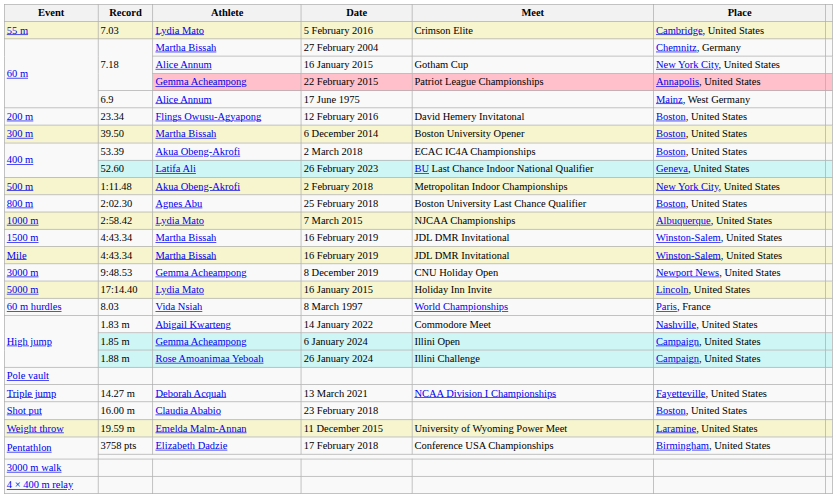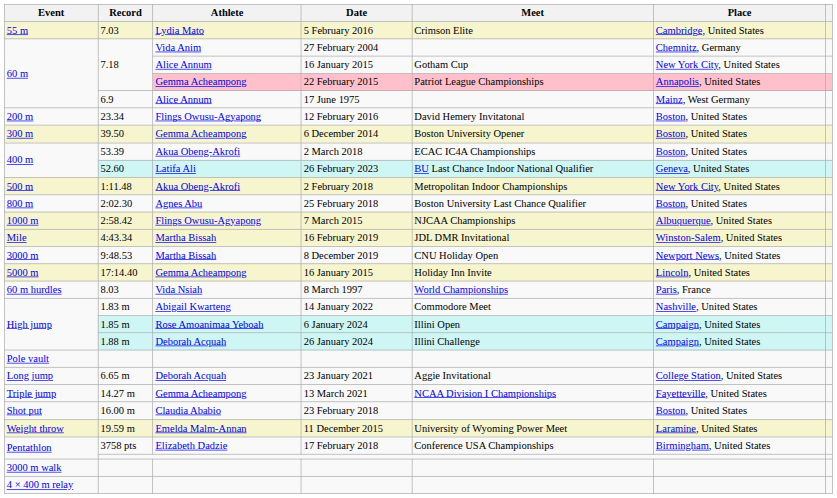 <table class="wikitable" style="font-size:95%; width: 95%;">
 <tr>
 <th>Event</th>
 <th>Record</th>
 <th>Athlete</th>
 <th>Date</th>
 <th>Meet</th>
 <th>Place</th>
 <th></th>
 </tr>
 <tr style="background:#f6F5CE;">
 <td><a href='#'>55 m</a></td>
 <td>7.03</td>
 <td><a href='#'>Lydia Mato</a></td>
 <td>5 February 2016</td>
 <td>Crimson Elite</td>
 <td><a href='#'>Cambridge</a>, United States</td>
 <td></td>
 </tr>
 <tr>
 <td rowspan=4><a href='#'>60 m</a></td>
 <td rowspan=3>7.18</td>
-<td><a href='#'>Martha Bissah</a></td>
+<td><a href='#'>Vida Anim</a></td>
 <td>27 February 2004</td>
 <td></td>
 <td><a href='#'>Chemnitz</a>, Germany</td>
 <td></td>
 </tr>
 <tr>
 <td><a href='#'>Alice Annum</a></td>
 <td>16 January 2015</td>
 <td>Gotham Cup</td>
 <td><a href='#'>New York City</a>, United States</td>
 <td></td>
 </tr>
 <tr style="background:pink">
 <td><a href='#'>Gemma Acheampong</a></td>
 <td>22 February 2015</td>
 <td>Patriot League Championships</td>
 <td><a href='#'>Annapolis</a>, United States</td>
 <td></td>
 </tr>
 <tr>
 <td>6.9 </td>
 <td><a href='#'>Alice Annum</a></td>
 <td>17 June 1975</td>
 <td></td>
 <td><a href='#'>Mainz</a>, West Germany</td>
 <td></td>
 </tr>
 <tr>
 <td><a href='#'>200 m</a></td>
 <td>23.34</td>
 <td><a href='#'>Flings Owusu-Agyapong</a></td>
 <td>12 February 2016</td>
 <td>David Hemery Invitatonal</td>
 <td><a href='#'>Boston</a>, United States</td>
 <td></td>
 </tr>
 <tr style="background:#f6F5CE;">
 <td><a href='#'>300 m</a></td>
 <td>39.50</td>
-<td><a href='#'>Martha Bissah</a></td>
+<td><a href='#'>Gemma Acheampong</a></td>
 <td>6 December 2014</td>
 <td>Boston University Opener</td>
 <td><a href='#'>Boston</a>, United States</td>
 <td></td>
 </tr>
 <tr>
 <td rowspan=2><a href='#'>400 m</a></td>
 <td>53.39</td>
 <td><a href='#'>Akua Obeng-Akrofi</a></td>
 <td>2 March 2018</td>
 <td>ECAC IC4A Championships</td>
 <td><a href='#'>Boston</a>, United States</td>
 <td></td>
 </tr>
 <tr bgcolor=#CEF6F5>
 <td>52.60</td>
 <td><a href='#'>Latifa Ali</a></td>
 <td>26 February 2023</td>
 <td><a href='#'>BU</a> Last Chance Indoor National Qualifier</td>
 <td><a href='#'>Geneva</a>, United States</td>
 <td></td>
 </tr>
 <tr style="background:#f6F5CE;">
 <td><a href='#'>500 m</a></td>
 <td>1:11.48</td>
 <td><a href='#'>Akua Obeng-Akrofi</a></td>
 <td>2 February 2018</td>
 <td>Metropolitan Indoor Championships</td>
 <td><a href='#'>New York City</a>, United States</td>
 <td></td>
 </tr>
 <tr>
 <td><a href='#'>800 m</a></td>
 <td>2:02.30</td>
 <td><a href='#'>Agnes Abu</a></td>
 <td>25 February 2018</td>
 <td>Boston University Last Chance Qualifier</td>
 <td><a href='#'>Boston</a>, United States</td>
 <td></td>
 </tr>
 <tr style="background:#f6F5CE;">
 <td><a href='#'>1000 m</a></td>
 <td>2:58.42 </td>
-<td><a href='#'>Lydia Mato</a></td>
+<td><a href='#'>Flings Owusu-Agyapong</a></td>
 <td>7 March 2015</td>
 <td>NJCAA Championships</td>
 <td><a href='#'>Albuquerque</a>, United States</td>
-<td></td>
-</tr>
-<tr>
-<td><a href='#'>1500 m</a></td>
-<td>4:43.34 </td>
-<td><a href='#'>Martha Bissah</a></td>
-<td>16 February 2019</td>
-<td>JDL DMR Invitational</td>
-<td><a href='#'>Winston-Salem</a>, United States</td>
 <td></td>
 </tr>
 <tr style="background:#f6F5CE;">
 <td><a href='#'>Mile</a></td>
 <td>4:43.34</td>
 <td><a href='#'>Martha Bissah</a></td>
 <td>16 February 2019</td>
 <td>JDL DMR Invitational</td>
 <td><a href='#'>Winston-Salem</a>, United States</td>
 <td></td>
 </tr>
 <tr>
 <td><a href='#'>3000 m</a></td>
 <td>9:48.53</td>
-<td><a href='#'>Gemma Acheampong</a></td>
+<td><a href='#'>Martha Bissah</a></td>
 <td>8 December 2019</td>
 <td>CNU Holiday Open</td>
 <td><a href='#'>Newport News</a>, United States</td>
 <td></td>
 </tr>
 <tr style="background:#f6F5CE;">
 <td><a href='#'>5000 m</a></td>
 <td>17:14.40</td>
-<td><a href='#'>Lydia Mato</a></td>
+<td><a href='#'>Gemma Acheampong</a></td>
 <td>16 January 2015</td>
 <td>Holiday Inn Invite</td>
 <td><a href='#'>Lincoln</a>, United States</td>
 <td></td>
 </tr>
 <tr>
 <td><a href='#'>60 m hurdles</a></td>
 <td>8.03</td>
 <td><a href='#'>Vida Nsiah</a></td>
 <td>8 March 1997</td>
 <td><a href='#'>World Championships</a></td>
 <td><a href='#'>Paris</a>, France</td>
 <td></td>
 </tr>
 <tr>
 <td rowspan=3><a href='#'>High jump</a></td>
 <td>1.83 m</td>
 <td><a href='#'>Abigail Kwarteng</a></td>
 <td>14 January 2022</td>
 <td>Commodore Meet</td>
 <td><a href='#'>Nashville</a>, United States</td>
 <td></td>
 </tr>
 <tr bgcolor=#CEF6F5>
 <td>1.85 m</td>
-<td><a href='#'>Gemma Acheampong</a></td>
+<td><a href='#'>Rose Amoanimaa Yeboah</a></td>
 <td>6 January 2024</td>
 <td>Illini Open</td>
 <td><a href='#'>Campaign</a>, United States</td>
 <td></td>
 </tr>
 <tr bgcolor=#CEF6F5>
 <td>1.88 m</td>
-<td><a href='#'>Rose Amoanimaa Yeboah</a></td>
+<td><a href='#'>Deborah Acquah</a></td>
 <td>26 January 2024</td>
 <td>Illini Challenge</td>
 <td><a href='#'>Campaign</a>, United States</td>
 <td></td>
 </tr>
 <tr>
 <td><a href='#'>Pole vault</a></td>
 <td></td>
 <td></td>
 <td></td>
 <td></td>
 <td></td>
 <td></td>
 </tr>
 <tr>
+<td><a href='#'>Long jump</a></td>
+<td>6.65 m</td>
+<td><a href='#'>Deborah Acquah</a></td>
+<td>23 January 2021</td>
+<td>Aggie Invitational</td>
+<td><a href='#'>College Station</a>, United States</td>
+<td></td>
+</tr>
+<tr>
 <td><a href='#'>Triple jump</a></td>
 <td>14.27 m</td>
-<td><a href='#'>Deborah Acquah</a></td>
+<td><a href='#'>Gemma Acheampong</a></td>
 <td>13 March 2021</td>
 <td><a href='#'>NCAA Division I Championships</a></td>
 <td><a href='#'>Fayetteville</a>, United States</td>
 <td></td>
 </tr>
 <tr>
 <td><a href='#'>Shot put</a></td>
 <td>16.00 m</td>
 <td><a href='#'>Claudia Ababio</a></td>
 <td>23 February 2018</td>
 <td></td>
 <td><a href='#'>Boston</a>, United States</td>
 <td></td>
 </tr>
 <tr style="background:#f6F5CE;">
 <td><a href='#'>Weight throw</a></td>
 <td>19.59 m</td>
 <td><a href='#'>Emelda Malm-Annan</a></td>
 <td>11 December 2015</td>
 <td>University of Wyoming Power Meet</td>
 <td><a href='#'>Laramine</a>, United States</td>
 <td></td>
 </tr>
 <tr>
 <td rowspan=2><a href='#'>Pentathlon</a></td>
 <td>3758 pts</td>
 <td><a href='#'>Elizabeth Dadzie</a></td>
 <td>17 February 2018</td>
 <td>Conference USA Championships</td>
 <td><a href='#'>Birmingham</a>, United States</td>
 <td></td>
 </tr>
 <tr>
 <td colspan=5></td>
 <td></td>
 </tr>
 <tr>
 <td><a href='#'>3000 m walk</a></td>
 <td></td>
 <td></td>
 <td></td>
 <td></td>
 <td></td>
 <td></td>
 </tr>
 <tr>
 <td><a href='#'>4 × 400 m relay</a></td>
 <td></td>
 <td></td>
 <td></td>
 <td></td>
 <td></td>
 <td></td>
 </tr>
 </table>
